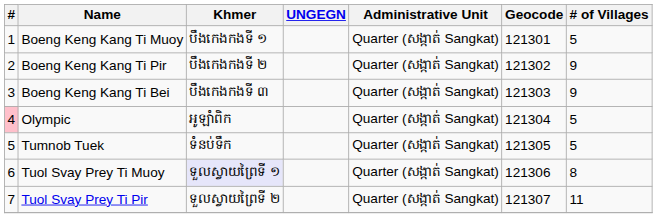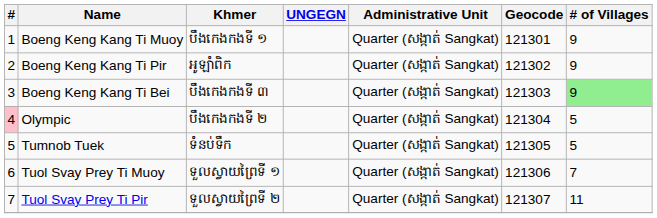 <table class="wikitable sortable">
 <tr>
 <th>#</th>
 <th>Name</th>
 <th>Khmer</th>
 <th><a href='#'>UNGEGN</a></th>
 <th>Administrative Unit</th>
 <th>Geocode</th>
 <th># of Villages</th>
 </tr>
 <tr>
 <td>1</td>
 <td>Boeng Keng Kang Ti Muoy</td>
 <td>បឹងកេងកងទី ១</td>
 <td></td>
 <td>Quarter (សង្កាត់ Sangkat)</td>
 <td>121301</td>
-<td>5</td>
+<td>9</td>
 </tr>
 <tr>
 <td>2</td>
 <td>Boeng Keng Kang Ti Pir</td>
-<td>បឹងកេងកងទី ២</td>
+<td>អូឡាំពិក</td>
 <td></td>
 <td>Quarter (សង្កាត់ Sangkat)</td>
 <td>121302</td>
 <td>9</td>
 </tr>
 <tr>
 <td>3</td>
 <td>Boeng Keng Kang Ti Bei</td>
 <td>បឹងកេងកងទី ៣</td>
 <td></td>
 <td>Quarter (សង្កាត់ Sangkat)</td>
 <td>121303</td>
-<td>9</td>
+<td style="background: lightgreen;">9</td>
 </tr>
 <tr>
 <td style="background: pink;">4</td>
 <td>Olympic</td>
-<td>អូឡាំពិក</td>
+<td>បឹងកេងកងទី ២</td>
 <td></td>
 <td>Quarter (សង្កាត់ Sangkat)</td>
 <td>121304</td>
 <td>5</td>
 </tr>
 <tr>
 <td>5</td>
 <td>Tumnob Tuek</td>
 <td>ទំនប់ទឹក</td>
 <td></td>
 <td>Quarter (សង្កាត់ Sangkat)</td>
 <td>121305</td>
 <td>5</td>
 </tr>
 <tr>
 <td>6</td>
 <td>Tuol Svay Prey Ti Muoy</td>
-<td style="background: lavender;">ទួលស្វាយព្រៃទី ១</td>
+<td>ទួលស្វាយព្រៃទី ១</td>
 <td></td>
 <td>Quarter (សង្កាត់ Sangkat)</td>
 <td>121306</td>
-<td>8</td>
+<td>7</td>
 </tr>
 <tr>
 <td>7</td>
 <td><a href='#'>Tuol Svay Prey Ti Pir</a></td>
 <td>ទួលស្វាយព្រៃទី ២</td>
 <td></td>
 <td>Quarter (សង្កាត់ Sangkat)</td>
 <td>121307</td>
 <td>11</td>
 </tr>
 <tr>
 </tr>
 </table>
